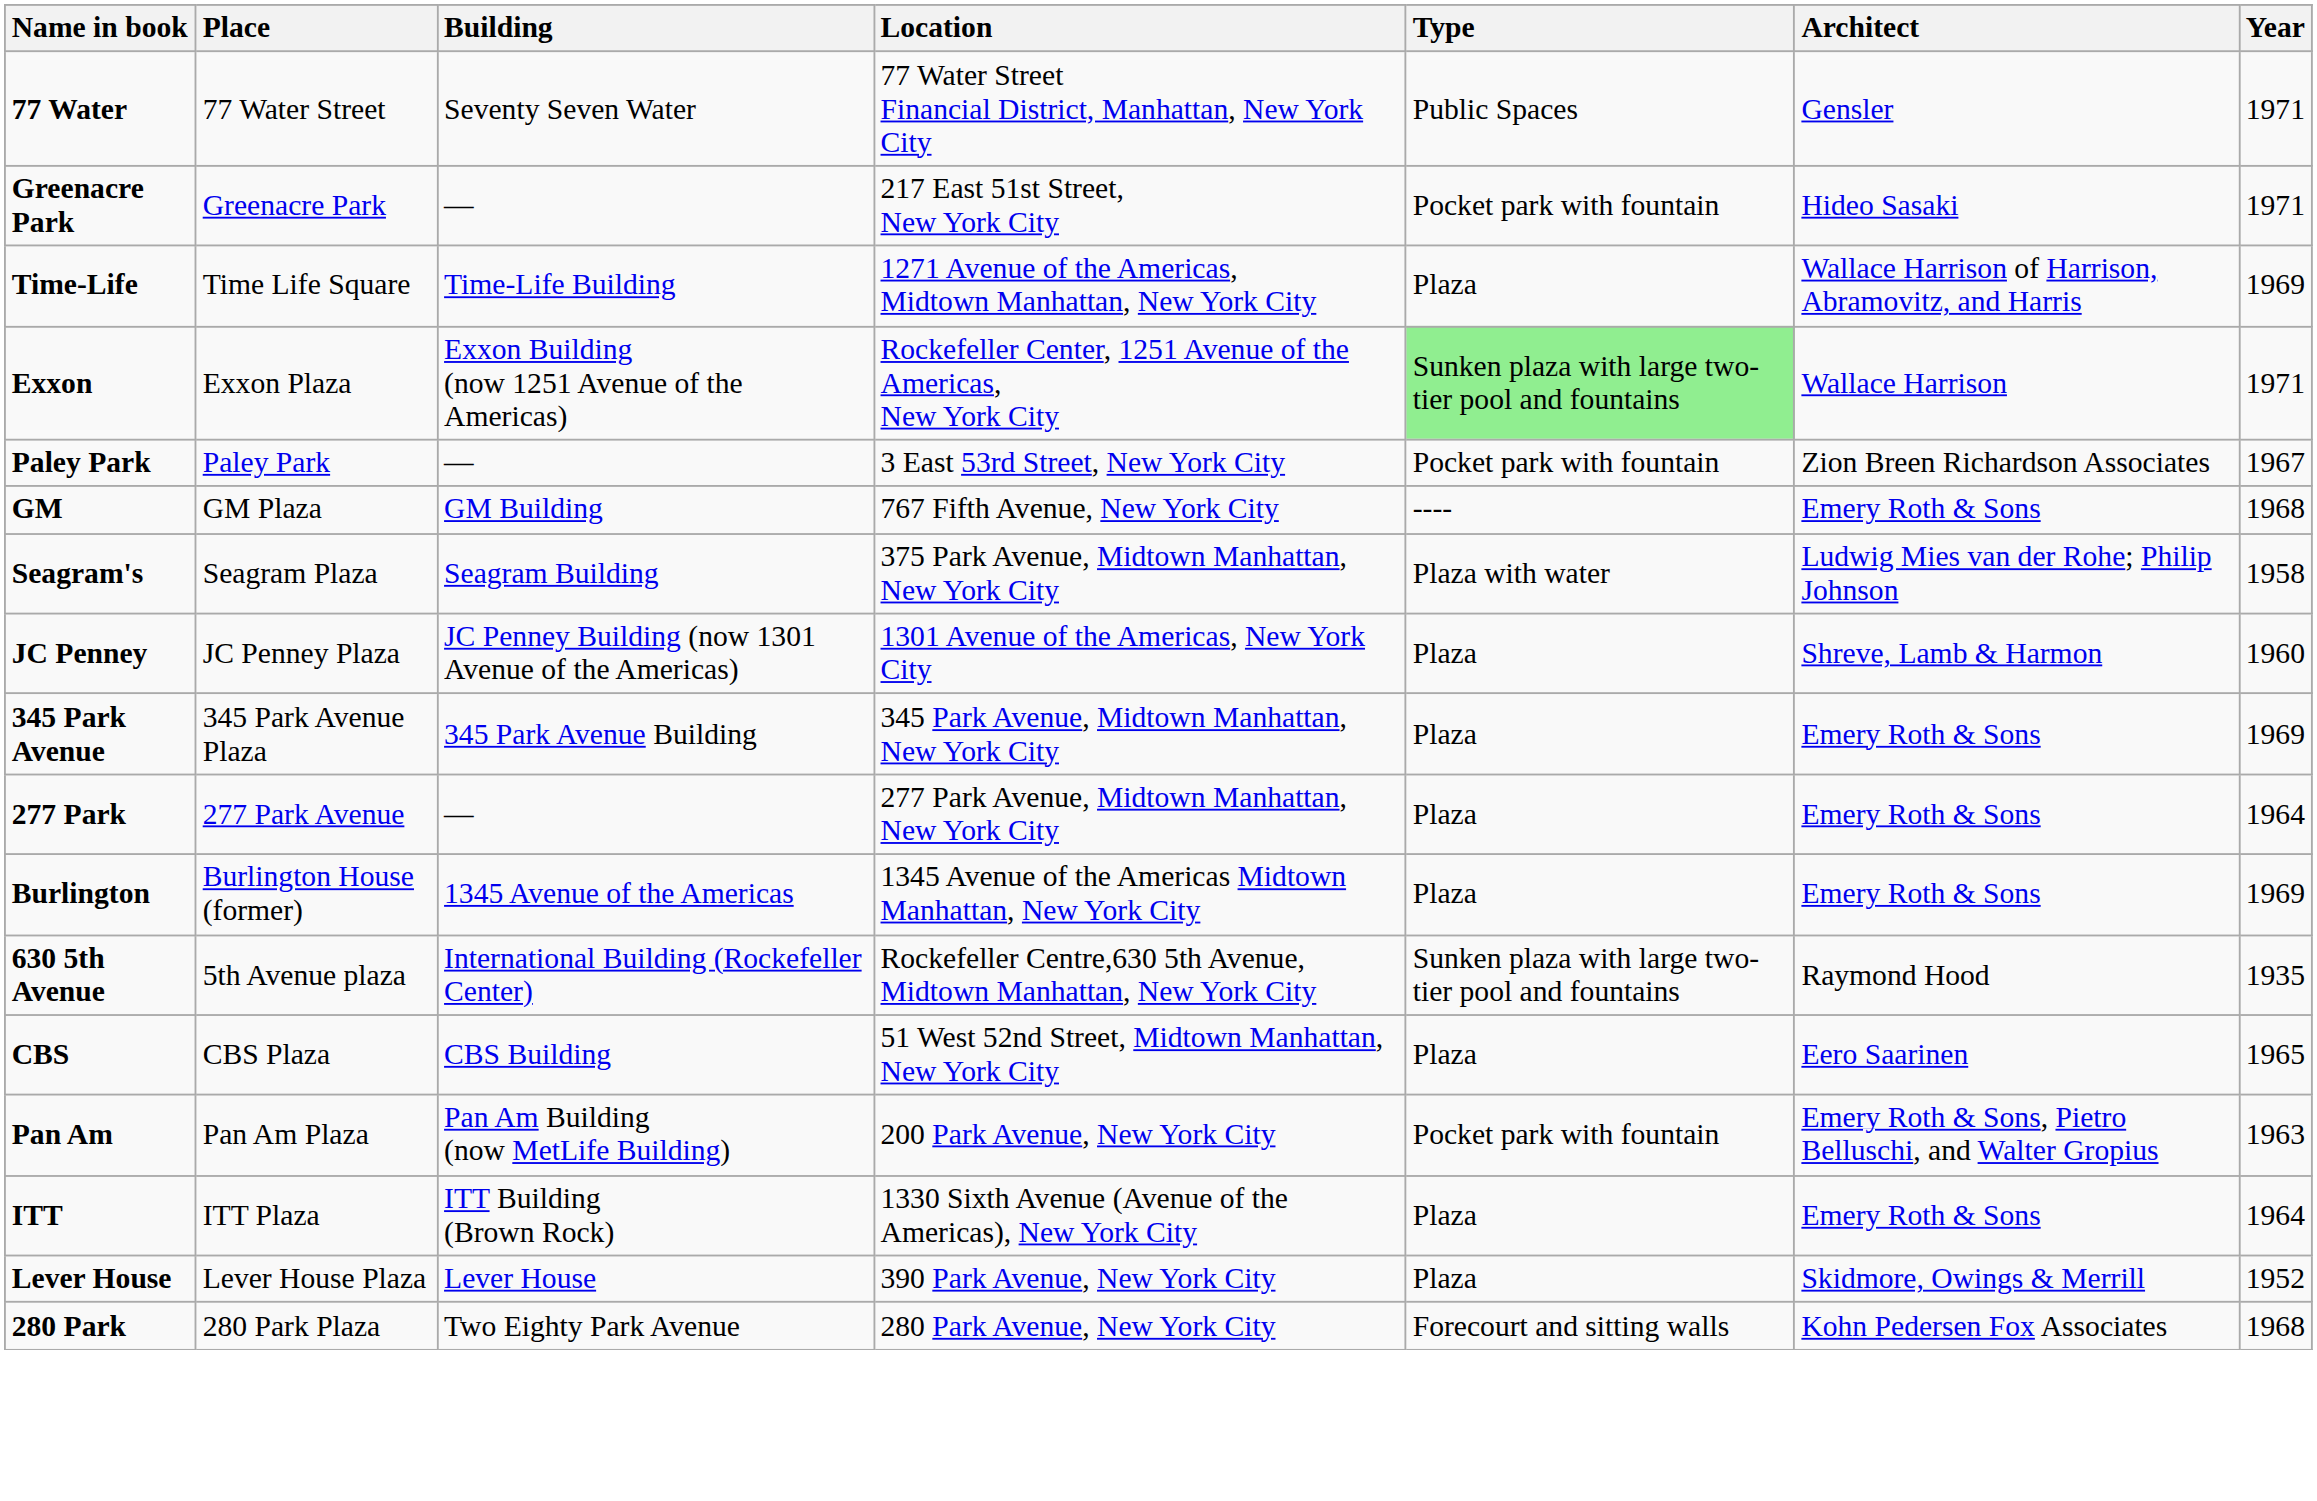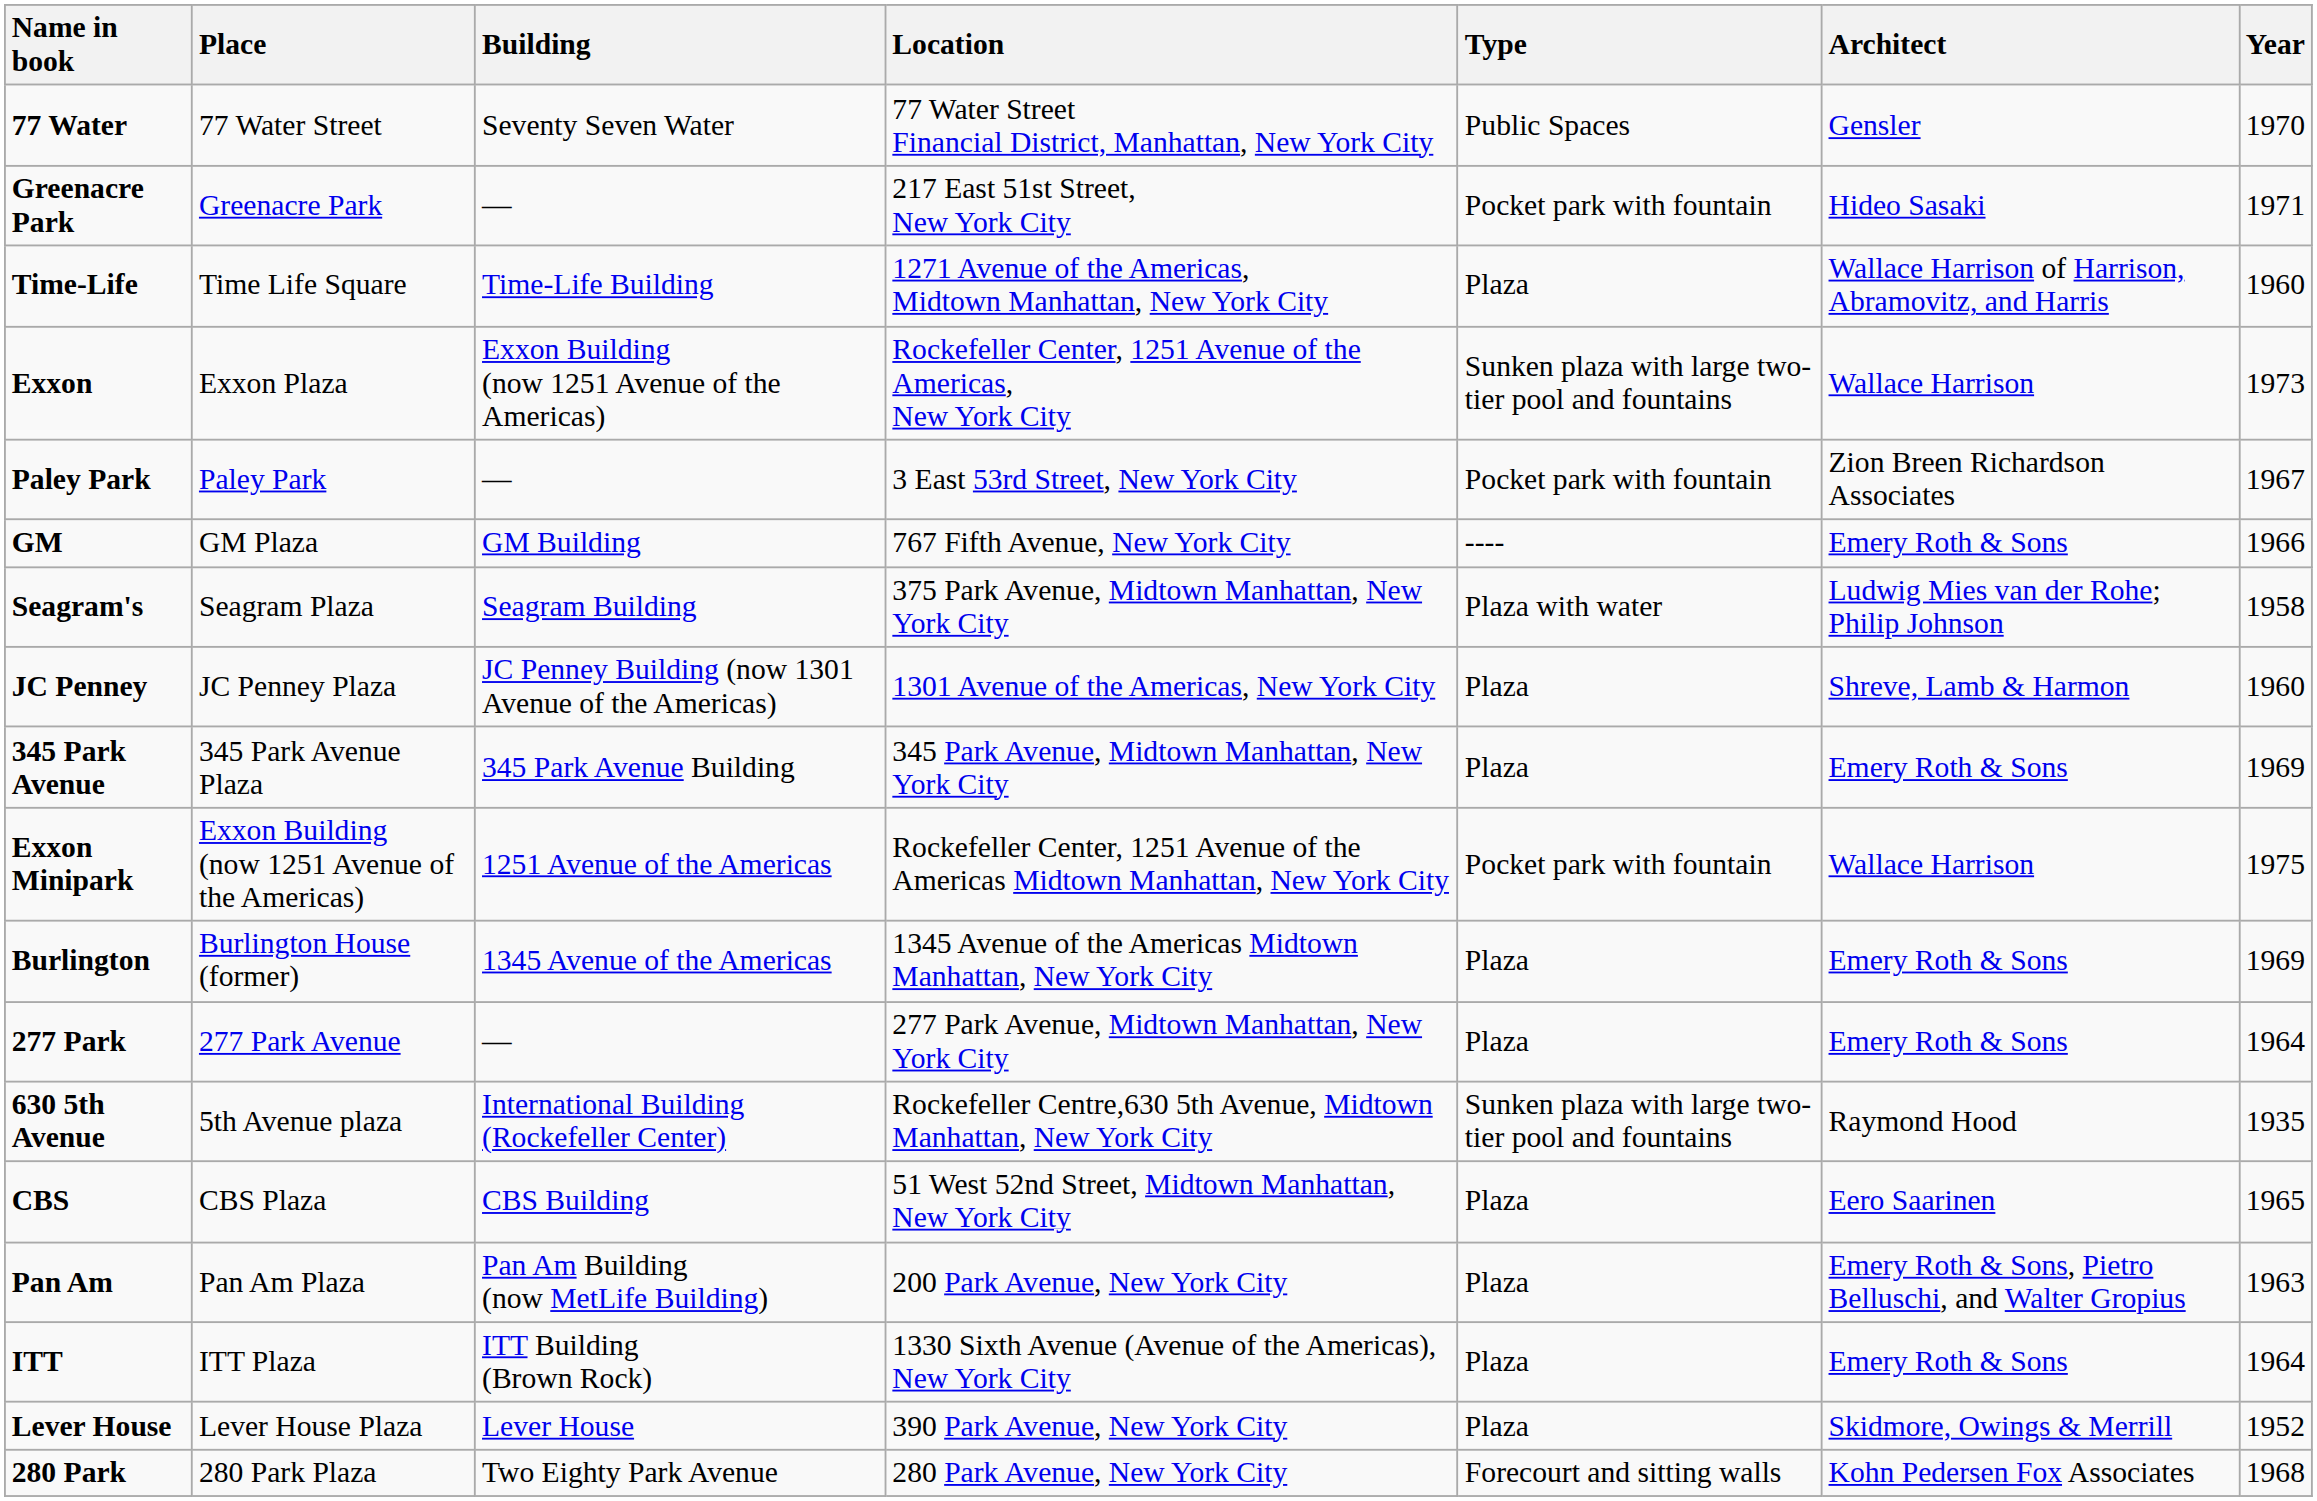 <table class="wikitable sortable">
 <tr>
 <th style="text-align:left;">Name in book</th>
 <th style="text-align:left;">Place</th>
 <th style="text-align:left;">Building</th>
 <th style="text-align:left;">Location</th>
 <th style="text-align:left;">Type</th>
 <th style="text-align:left;">Architect</th>
 <th style="text-align:left;">Year</th>
 </tr>
 <tr>
 <td><strong>77 Water</strong></td>
 <td>77 Water Street</td>
 <td>Seventy Seven Water</td>
 <td>77 Water Street<br><a href='#'>Financial District, Manhattan</a>, <a href='#'>New York City</a></td>
 <td>Public Spaces</td>
 <td><a href='#'>Gensler</a></td>
-<td>1971</td>
+<td>1970</td>
 </tr>
 <tr>
 <td><strong>Greenacre Park</strong></td>
 <td><a href='#'>Greenacre Park</a></td>
 <td>—</td>
 <td>217 East 51st Street,<br><a href='#'>New York City</a></td>
 <td>Pocket park with fountain</td>
 <td><a href='#'>Hideo Sasaki</a></td>
 <td>1971</td>
 </tr>
 <tr>
 <td><strong>Time-Life</strong></td>
 <td>Time Life Square</td>
 <td><a href='#'>Time-Life Building</a></td>
 <td><a href='#'>1271 Avenue of the Americas</a>,<br><a href='#'>Midtown Manhattan</a>, <a href='#'>New York City</a></td>
 <td>Plaza</td>
 <td><a href='#'>Wallace Harrison</a> of <a href='#'>Harrison, Abramovitz, and Harris</a></td>
-<td>1969</td>
+<td>1960</td>
 </tr>
 <tr>
 <td><strong>Exxon</strong></td>
 <td>Exxon Plaza</td>
 <td><a href='#'>Exxon Building</a><br>(now 1251 Avenue of the Americas)</td>
 <td><a href='#'>Rockefeller Center</a>, <a href='#'>1251 Avenue of the Americas</a>,<br><a href='#'>New York City</a></td>
-<td style="background: lightgreen;">Sunken plaza with large two-tier pool and fountains</td>
+<td>Sunken plaza with large two-tier pool and fountains</td>
 <td><a href='#'>Wallace Harrison</a></td>
-<td>1971</td>
+<td>1973</td>
 </tr>
 <tr>
 <td><strong>Paley Park</strong></td>
 <td><a href='#'>Paley Park</a></td>
 <td>—</td>
 <td>3 East <a href='#'>53rd Street</a>, <a href='#'>New York City</a></td>
 <td>Pocket park with fountain</td>
 <td>Zion Breen Richardson Associates</td>
 <td>1967</td>
 </tr>
 <tr>
 <td><strong>GM</strong></td>
 <td>GM Plaza</td>
 <td><a href='#'>GM Building</a></td>
 <td>767 Fifth Avenue, <a href='#'>New York City</a></td>
 <td>----</td>
 <td><a href='#'>Emery Roth & Sons</a></td>
-<td>1968</td>
+<td>1966</td>
 </tr>
 <tr>
 <td><strong>Seagram's</strong></td>
 <td>Seagram Plaza</td>
 <td><a href='#'>Seagram Building</a></td>
 <td>375 Park Avenue, <a href='#'>Midtown Manhattan</a>, <a href='#'>New York City</a></td>
 <td>Plaza with water</td>
 <td><a href='#'>Ludwig Mies van der Rohe</a>; <a href='#'>Philip Johnson</a></td>
 <td>1958</td>
 </tr>
 <tr>
 <td><strong>JC Penney</strong></td>
 <td>JC Penney Plaza</td>
 <td><a href='#'>JC Penney Building</a> (now 1301 Avenue of the Americas)</td>
 <td><a href='#'>1301 Avenue of the Americas</a>, <a href='#'>New York City</a></td>
 <td>Plaza</td>
 <td><a href='#'>Shreve, Lamb & Harmon</a></td>
 <td>1960</td>
 </tr>
 <tr>
 <td><strong>345 Park Avenue</strong></td>
 <td>345 Park Avenue Plaza</td>
 <td><a href='#'>345 Park Avenue</a> Building</td>
 <td>345 <a href='#'>Park Avenue</a>, <a href='#'>Midtown Manhattan</a>, <a href='#'>New York City</a></td>
 <td>Plaza</td>
 <td><a href='#'>Emery Roth & Sons</a></td>
 <td>1969</td>
 </tr>
 <tr>
-<td><strong>277 Park</strong></td>
-<td><a href='#'>277 Park Avenue</a></td>
-<td>—</td>
-<td>277 Park Avenue, <a href='#'>Midtown Manhattan</a>, <a href='#'>New York City</a></td>
-<td>Plaza</td>
-<td><a href='#'>Emery Roth & Sons</a></td>
-<td>1964</td>
+<td><strong>Exxon Minipark</strong></td>
+<td><a href='#'>Exxon Building</a><br>(now 1251 Avenue of the Americas)</td>
+<td><a href='#'>1251 Avenue of the Americas</a></td>
+<td>Rockefeller Center, 1251 Avenue of the Americas <a href='#'>Midtown Manhattan</a>, <a href='#'>New York City</a></td>
+<td>Pocket park with fountain</td>
+<td><a href='#'>Wallace Harrison</a></td>
+<td>1975</td>
 </tr>
 <tr>
 <td><strong>Burlington</strong></td>
 <td><a href='#'>Burlington House</a> (former)</td>
 <td><a href='#'>1345 Avenue of the Americas</a></td>
 <td>1345 Avenue of the Americas <a href='#'>Midtown Manhattan</a>, <a href='#'>New York City</a></td>
 <td>Plaza</td>
 <td><a href='#'>Emery Roth & Sons</a></td>
 <td>1969</td>
+</tr>
+<tr>
+<td><strong>277 Park</strong></td>
+<td><a href='#'>277 Park Avenue</a></td>
+<td>—</td>
+<td>277 Park Avenue, <a href='#'>Midtown Manhattan</a>, <a href='#'>New York City</a></td>
+<td>Plaza</td>
+<td><a href='#'>Emery Roth & Sons</a></td>
+<td>1964</td>
 </tr>
 <tr>
 <td><strong>630 5th Avenue</strong></td>
 <td>5th Avenue plaza</td>
 <td><a href='#'>International Building (Rockefeller Center)</a></td>
 <td>Rockefeller Centre,630 5th Avenue, <a href='#'>Midtown Manhattan</a>, <a href='#'>New York City</a></td>
 <td>Sunken plaza with large two-tier pool and fountains</td>
 <td>Raymond Hood</td>
 <td>1935</td>
 </tr>
 <tr>
 <td><strong>CBS</strong></td>
 <td>CBS Plaza</td>
 <td><a href='#'>CBS Building</a></td>
 <td>51 West 52nd Street, <a href='#'>Midtown Manhattan</a>, <a href='#'>New York City</a></td>
 <td>Plaza</td>
 <td><a href='#'>Eero Saarinen</a></td>
 <td>1965</td>
 </tr>
 <tr>
 <td><strong>Pan Am</strong></td>
 <td>Pan Am Plaza</td>
 <td><a href='#'>Pan Am</a> Building<br>(now <a href='#'>MetLife Building</a>)</td>
 <td>200 <a href='#'>Park Avenue</a>, <a href='#'>New York City</a></td>
-<td>Pocket park with fountain</td>
+<td>Plaza</td>
 <td><a href='#'>Emery Roth & Sons</a>, <a href='#'>Pietro Belluschi</a>, and <a href='#'>Walter Gropius</a></td>
 <td>1963</td>
 </tr>
 <tr>
 <td><strong>ITT</strong></td>
 <td>ITT Plaza</td>
 <td><a href='#'>ITT</a> Building<br>(Brown Rock)</td>
 <td>1330 Sixth Avenue (Avenue of the Americas), <a href='#'>New York City</a></td>
 <td>Plaza</td>
 <td><a href='#'>Emery Roth & Sons</a></td>
 <td>1964</td>
 </tr>
 <tr>
 <td><strong>Lever House</strong></td>
 <td>Lever House Plaza</td>
 <td><a href='#'>Lever House</a></td>
 <td>390 <a href='#'>Park Avenue</a>, <a href='#'>New York City</a></td>
 <td>Plaza</td>
 <td><a href='#'>Skidmore, Owings & Merrill</a></td>
 <td>1952</td>
 </tr>
 <tr>
 <td><strong>280 Park</strong></td>
 <td>280 Park Plaza</td>
 <td>Two Eighty Park Avenue</td>
 <td>280 <a href='#'>Park Avenue</a>, <a href='#'>New York City</a></td>
 <td>Forecourt and sitting walls</td>
 <td><a href='#'>Kohn Pedersen Fox</a> Associates</td>
 <td>1968</td>
 </tr>
 </table>
